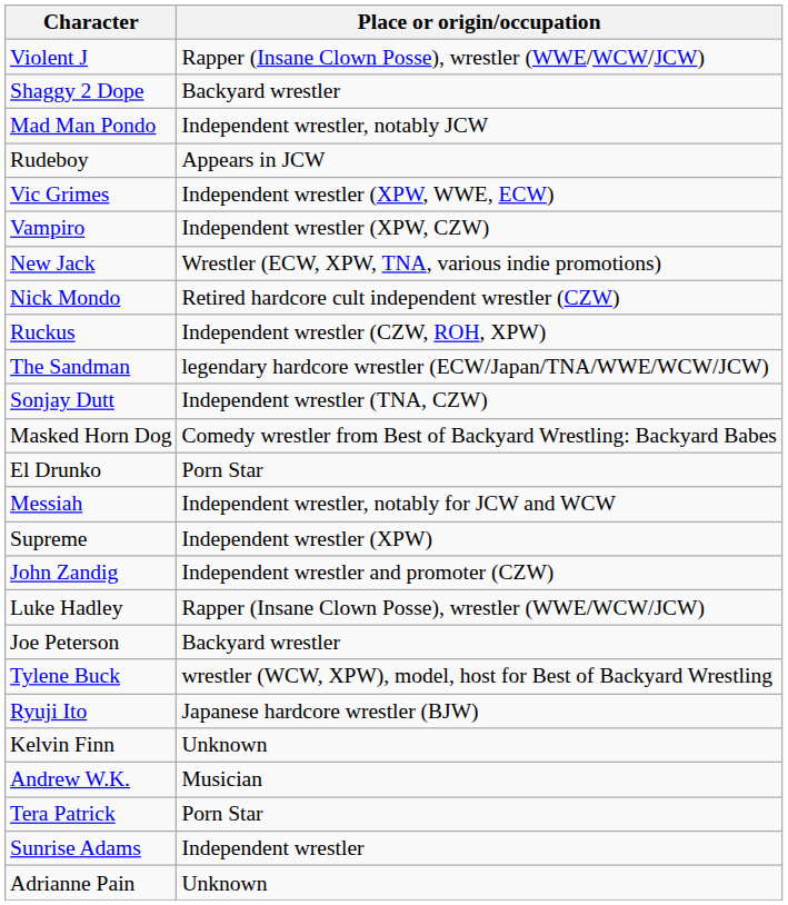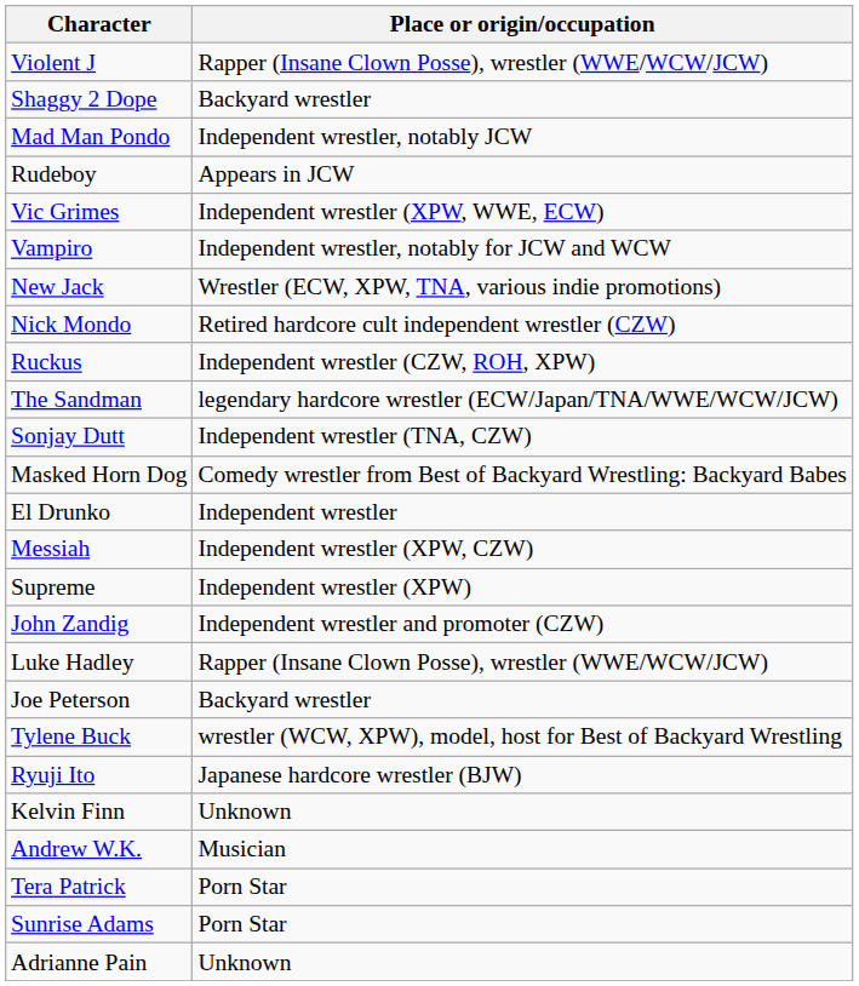 <table class="wikitable sortable">
 <tr>
 <th>Character</th>
 <th colspan="2">Place or origin/occupation</th>
 </tr>
 <tr>
 <td><a href='#'>Violent J</a></td>
 <td>Rapper (<a href='#'>Insane Clown Posse</a>), wrestler (<a href='#'>WWE</a>/<a href='#'>WCW</a>/<a href='#'>JCW</a>)</td>
 </tr>
 <tr>
 <td><a href='#'>Shaggy 2 Dope</a></td>
 <td>Backyard wrestler</td>
 </tr>
 <tr>
 <td><a href='#'>Mad Man Pondo</a></td>
 <td>Independent wrestler, notably JCW</td>
 </tr>
 <tr>
 <td>Rudeboy</td>
 <td>Appears in JCW</td>
 </tr>
 <tr>
 <td><a href='#'>Vic Grimes</a></td>
 <td>Independent wrestler (<a href='#'>XPW</a>, WWE, <a href='#'>ECW</a>)</td>
 </tr>
 <tr>
 <td><a href='#'>Vampiro</a></td>
-<td>Independent wrestler (XPW, CZW)</td>
+<td>Independent wrestler, notably for JCW and WCW</td>
 </tr>
 <tr>
 <td><a href='#'>New Jack</a></td>
 <td>Wrestler (ECW, XPW, <a href='#'>TNA</a>, various indie promotions)</td>
 </tr>
 <tr>
 <td><a href='#'>Nick Mondo</a></td>
 <td>Retired hardcore cult independent wrestler (<a href='#'>CZW</a>)</td>
 </tr>
 <tr>
 <td><a href='#'>Ruckus</a></td>
 <td>Independent wrestler (CZW, <a href='#'>ROH</a>, XPW)</td>
 </tr>
 <tr>
 <td><a href='#'>The Sandman</a></td>
 <td>legendary hardcore wrestler (ECW/Japan/TNA/WWE/WCW/JCW)</td>
 </tr>
 <tr>
 <td><a href='#'>Sonjay Dutt</a></td>
 <td>Independent wrestler (TNA, CZW)</td>
 </tr>
 <tr>
 <td>Masked Horn Dog</td>
 <td>Comedy wrestler from Best of Backyard Wrestling: Backyard Babes</td>
 </tr>
 <tr>
 <td>El Drunko</td>
-<td>Porn Star</td>
+<td>Independent wrestler</td>
 </tr>
 <tr>
 <td><a href='#'>Messiah</a></td>
-<td>Independent wrestler, notably for JCW and WCW</td>
+<td>Independent wrestler (XPW, CZW)</td>
 </tr>
 <tr>
 <td>Supreme</td>
 <td>Independent wrestler (XPW)</td>
 </tr>
 <tr>
 <td><a href='#'>John Zandig</a></td>
 <td>Independent wrestler and promoter (CZW)</td>
 </tr>
 <tr>
 <td>Luke Hadley</td>
 <td>Rapper (Insane Clown Posse), wrestler (WWE/WCW/JCW)</td>
 </tr>
 <tr>
 <td>Joe Peterson</td>
 <td>Backyard wrestler</td>
 </tr>
 <tr>
 <td><a href='#'>Tylene Buck</a></td>
 <td>wrestler (WCW, XPW), model, host for Best of Backyard Wrestling</td>
 </tr>
 <tr>
 <td><a href='#'>Ryuji Ito</a></td>
 <td>Japanese hardcore wrestler (BJW)</td>
 </tr>
 <tr>
 <td>Kelvin Finn</td>
 <td>Unknown</td>
 </tr>
 <tr>
 <td><a href='#'>Andrew W.K.</a></td>
 <td>Musician</td>
 </tr>
 <tr>
 <td><a href='#'>Tera Patrick</a></td>
 <td>Porn Star</td>
 </tr>
 <tr>
 <td><a href='#'>Sunrise Adams</a></td>
-<td>Independent wrestler</td>
+<td>Porn Star</td>
 </tr>
 <tr>
 <td>Adrianne Pain</td>
 <td>Unknown</td>
 </tr>
 </table>
